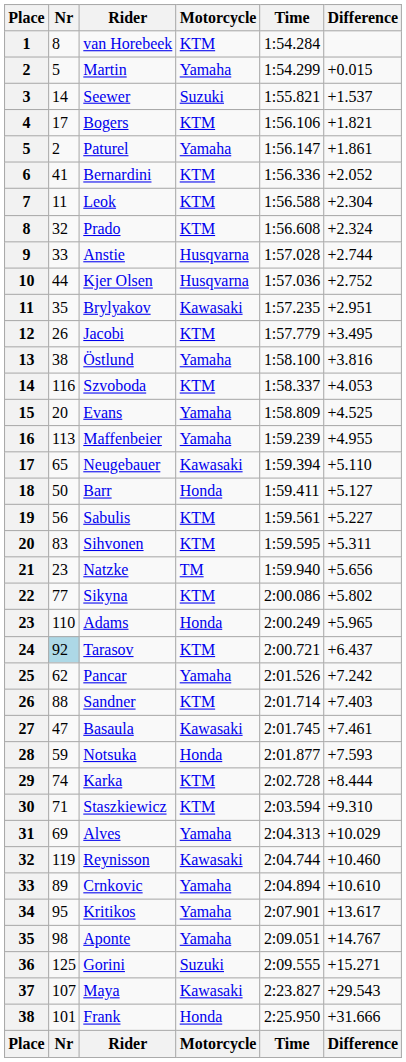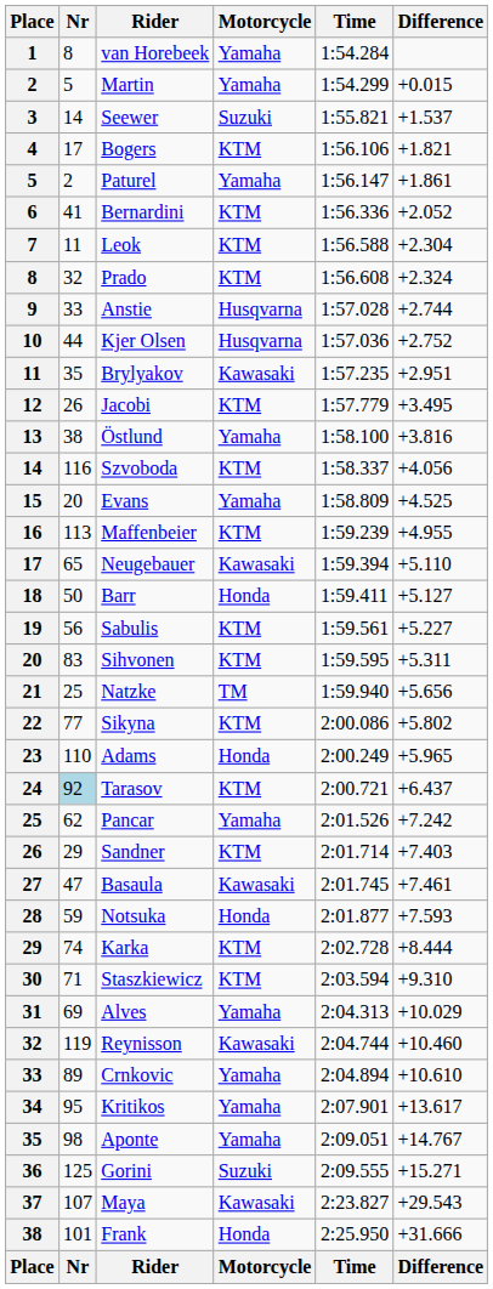 <table class="wikitable" style="font-size: 95%">
 <tr>
 <th>Place</th>
 <th>Nr</th>
 <th>Rider</th>
 <th>Motorcycle</th>
 <th>Time</th>
 <th>Difference</th>
 </tr>
 <tr>
 <th>1</th>
 <td>8</td>
 <td> <a href='#'>van Horebeek</a></td>
-<td><a href='#'>KTM</a></td>
+<td><a href='#'>Yamaha</a></td>
 <td>1:54.284</td>
 <td></td>
 </tr>
 <tr>
 <th>2</th>
 <td>5</td>
 <td> <a href='#'>Martin</a></td>
 <td><a href='#'>Yamaha</a></td>
 <td>1:54.299</td>
 <td>+0.015</td>
 </tr>
 <tr>
 <th>3</th>
 <td>14</td>
 <td> <a href='#'>Seewer</a></td>
 <td><a href='#'>Suzuki</a></td>
 <td>1:55.821</td>
 <td>+1.537</td>
 </tr>
 <tr>
 <th>4</th>
 <td>17</td>
 <td> <a href='#'>Bogers</a></td>
 <td><a href='#'>KTM</a></td>
 <td>1:56.106</td>
 <td>+1.821</td>
 </tr>
 <tr>
 <th>5</th>
 <td>2</td>
 <td> <a href='#'>Paturel</a></td>
 <td><a href='#'>Yamaha</a></td>
 <td>1:56.147</td>
 <td>+1.861</td>
 </tr>
 <tr>
 <th>6</th>
 <td>41</td>
 <td> <a href='#'>Bernardini</a></td>
 <td><a href='#'>KTM</a></td>
 <td>1:56.336</td>
 <td>+2.052</td>
 </tr>
 <tr>
 <th>7</th>
 <td>11</td>
 <td> <a href='#'>Leok</a></td>
 <td><a href='#'>KTM</a></td>
 <td>1:56.588</td>
 <td>+2.304</td>
 </tr>
 <tr>
 <th>8</th>
 <td>32</td>
 <td> <a href='#'>Prado</a></td>
 <td><a href='#'>KTM</a></td>
 <td>1:56.608</td>
 <td>+2.324</td>
 </tr>
 <tr>
 <th>9</th>
 <td>33</td>
 <td> <a href='#'>Anstie</a></td>
 <td><a href='#'>Husqvarna</a></td>
 <td>1:57.028</td>
 <td>+2.744</td>
 </tr>
 <tr>
 <th>10</th>
 <td>44</td>
 <td> <a href='#'>Kjer Olsen</a></td>
 <td><a href='#'>Husqvarna</a></td>
 <td>1:57.036</td>
 <td>+2.752</td>
 </tr>
 <tr>
 <th>11</th>
 <td>35</td>
 <td> <a href='#'>Brylyakov</a></td>
 <td><a href='#'>Kawasaki</a></td>
 <td>1:57.235</td>
 <td>+2.951</td>
 </tr>
 <tr>
 <th>12</th>
 <td>26</td>
 <td> <a href='#'>Jacobi</a></td>
 <td><a href='#'>KTM</a></td>
 <td>1:57.779</td>
 <td>+3.495</td>
 </tr>
 <tr>
 <th>13</th>
 <td>38</td>
 <td> <a href='#'>Östlund</a></td>
 <td><a href='#'>Yamaha</a></td>
 <td>1:58.100</td>
 <td>+3.816</td>
 </tr>
 <tr>
 <th>14</th>
 <td>116</td>
 <td> <a href='#'>Szvoboda</a></td>
 <td><a href='#'>KTM</a></td>
 <td>1:58.337</td>
-<td>+4.053</td>
+<td>+4.056</td>
 </tr>
 <tr>
 <th>15</th>
 <td>20</td>
 <td> <a href='#'>Evans</a></td>
 <td><a href='#'>Yamaha</a></td>
 <td>1:58.809</td>
 <td>+4.525</td>
 </tr>
 <tr>
 <th>16</th>
 <td>113</td>
 <td> <a href='#'>Maffenbeier</a></td>
-<td><a href='#'>Yamaha</a></td>
+<td><a href='#'>KTM</a></td>
 <td>1:59.239</td>
 <td>+4.955</td>
 </tr>
 <tr>
 <th>17</th>
 <td>65</td>
 <td> <a href='#'>Neugebauer</a></td>
 <td><a href='#'>Kawasaki</a></td>
 <td>1:59.394</td>
 <td>+5.110</td>
 </tr>
 <tr>
 <th>18</th>
 <td>50</td>
 <td> <a href='#'>Barr</a></td>
 <td><a href='#'>Honda</a></td>
 <td>1:59.411</td>
 <td>+5.127</td>
 </tr>
 <tr>
 <th>19</th>
 <td>56</td>
 <td> <a href='#'>Sabulis</a></td>
 <td><a href='#'>KTM</a></td>
 <td>1:59.561</td>
 <td>+5.227</td>
 </tr>
 <tr>
 <th>20</th>
 <td>83</td>
 <td> <a href='#'>Sihvonen</a></td>
 <td><a href='#'>KTM</a></td>
 <td>1:59.595</td>
 <td>+5.311</td>
 </tr>
 <tr>
 <th>21</th>
-<td>23</td>
+<td>25</td>
 <td> <a href='#'>Natzke</a></td>
 <td><a href='#'>TM</a></td>
 <td>1:59.940</td>
 <td>+5.656</td>
 </tr>
 <tr>
 <th>22</th>
 <td>77</td>
 <td> <a href='#'>Sikyna</a></td>
 <td><a href='#'>KTM</a></td>
 <td>2:00.086</td>
 <td>+5.802</td>
 </tr>
 <tr>
 <th>23</th>
 <td>110</td>
 <td> <a href='#'>Adams</a></td>
 <td><a href='#'>Honda</a></td>
 <td>2:00.249</td>
 <td>+5.965</td>
 </tr>
 <tr>
 <th>24</th>
 <td style="background: lightblue;">92</td>
 <td> <a href='#'>Tarasov</a></td>
 <td><a href='#'>KTM</a></td>
 <td>2:00.721</td>
 <td>+6.437</td>
 </tr>
 <tr>
 <th>25</th>
 <td>62</td>
 <td> <a href='#'>Pancar</a></td>
 <td><a href='#'>Yamaha</a></td>
 <td>2:01.526</td>
 <td>+7.242</td>
 </tr>
 <tr>
 <th>26</th>
-<td>88</td>
+<td>29</td>
 <td> <a href='#'>Sandner</a></td>
 <td><a href='#'>KTM</a></td>
 <td>2:01.714</td>
 <td>+7.403</td>
 </tr>
 <tr>
 <th>27</th>
 <td>47</td>
 <td> <a href='#'>Basaula</a></td>
 <td><a href='#'>Kawasaki</a></td>
 <td>2:01.745</td>
 <td>+7.461</td>
 </tr>
 <tr>
 <th>28</th>
 <td>59</td>
 <td> <a href='#'>Notsuka</a></td>
 <td><a href='#'>Honda</a></td>
 <td>2:01.877</td>
 <td>+7.593</td>
 </tr>
 <tr>
 <th>29</th>
 <td>74</td>
 <td> <a href='#'>Karka</a></td>
 <td><a href='#'>KTM</a></td>
 <td>2:02.728</td>
 <td>+8.444</td>
 </tr>
 <tr>
 <th>30</th>
 <td>71</td>
 <td> <a href='#'>Staszkiewicz</a></td>
 <td><a href='#'>KTM</a></td>
 <td>2:03.594</td>
 <td>+9.310</td>
 </tr>
 <tr>
 <th>31</th>
 <td>69</td>
 <td> <a href='#'>Alves</a></td>
 <td><a href='#'>Yamaha</a></td>
 <td>2:04.313</td>
 <td>+10.029</td>
 </tr>
 <tr>
 <th>32</th>
 <td>119</td>
 <td> <a href='#'>Reynisson</a></td>
 <td><a href='#'>Kawasaki</a></td>
 <td>2:04.744</td>
 <td>+10.460</td>
 </tr>
 <tr>
 <th>33</th>
 <td>89</td>
 <td> <a href='#'>Crnkovic</a></td>
 <td><a href='#'>Yamaha</a></td>
 <td>2:04.894</td>
 <td>+10.610</td>
 </tr>
 <tr>
 <th>34</th>
 <td>95</td>
 <td> <a href='#'>Kritikos</a></td>
 <td><a href='#'>Yamaha</a></td>
 <td>2:07.901</td>
 <td>+13.617</td>
 </tr>
 <tr>
 <th>35</th>
 <td>98</td>
 <td> <a href='#'>Aponte</a></td>
 <td><a href='#'>Yamaha</a></td>
 <td>2:09.051</td>
 <td>+14.767</td>
 </tr>
 <tr>
 <th>36</th>
 <td>125</td>
 <td> <a href='#'>Gorini</a></td>
 <td><a href='#'>Suzuki</a></td>
 <td>2:09.555</td>
 <td>+15.271</td>
 </tr>
 <tr>
 <th>37</th>
 <td>107</td>
 <td> <a href='#'>Maya</a></td>
 <td><a href='#'>Kawasaki</a></td>
 <td>2:23.827</td>
 <td>+29.543</td>
 </tr>
 <tr>
 <th>38</th>
 <td>101</td>
 <td> <a href='#'>Frank</a></td>
 <td><a href='#'>Honda</a></td>
 <td>2:25.950</td>
 <td>+31.666</td>
 </tr>
 <tr>
 <th>Place</th>
 <th>Nr</th>
 <th>Rider</th>
 <th>Motorcycle</th>
 <th>Time</th>
 <th>Difference</th>
 </tr>
 <tr>
 </tr>
 </table>
